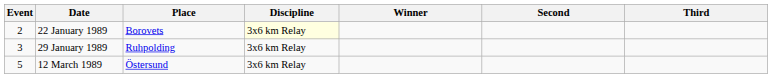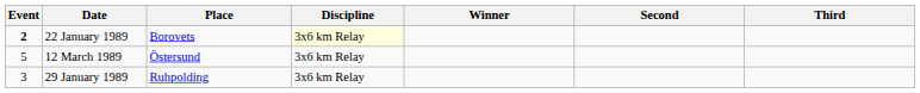 <table class="wikitable" style="font-size:95%;">
 <tr>
 <th width="30">Event</th>
 <th width="120">Date</th>
 <th width="169">Place</th>
 <th width="130">Discipline</th>
 <th width="200">Winner</th>
 <th width="200">Second</th>
 <th width="200">Third</th>
 </tr>
 <tr>
-<td align=center>2</td>
+<td align=center><strong>2</strong></td>
 <td>22 January 1989</td>
 <td> <a href='#'>Borovets</a></td>
 <td style="background: lightyellow;">3x6 km Relay</td>
+<td></td>
+<td></td>
+<td></td>
+</tr>
+<tr>
+<td align=center>5</td>
+<td>12 March 1989</td>
+<td> <a href='#'>Östersund</a></td>
+<td>3x6 km Relay</td>
 <td></td>
 <td></td>
 <td></td>
 </tr>
 <tr>
 <td align=center>3</td>
 <td>29 January 1989</td>
 <td> <a href='#'>Ruhpolding</a></td>
 <td>3x6 km Relay</td>
 <td></td>
 <td></td>
 <td></td>
 </tr>
-<tr>
-<td align=center>5</td>
-<td>12 March 1989</td>
-<td> <a href='#'>Östersund</a></td>
-<td>3x6 km Relay</td>
-<td></td>
-<td></td>
-<td></td>
-</tr>
 </table>
